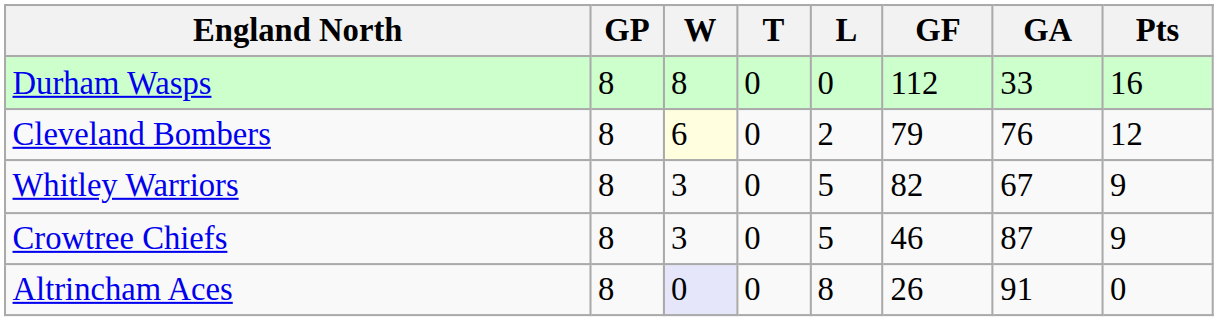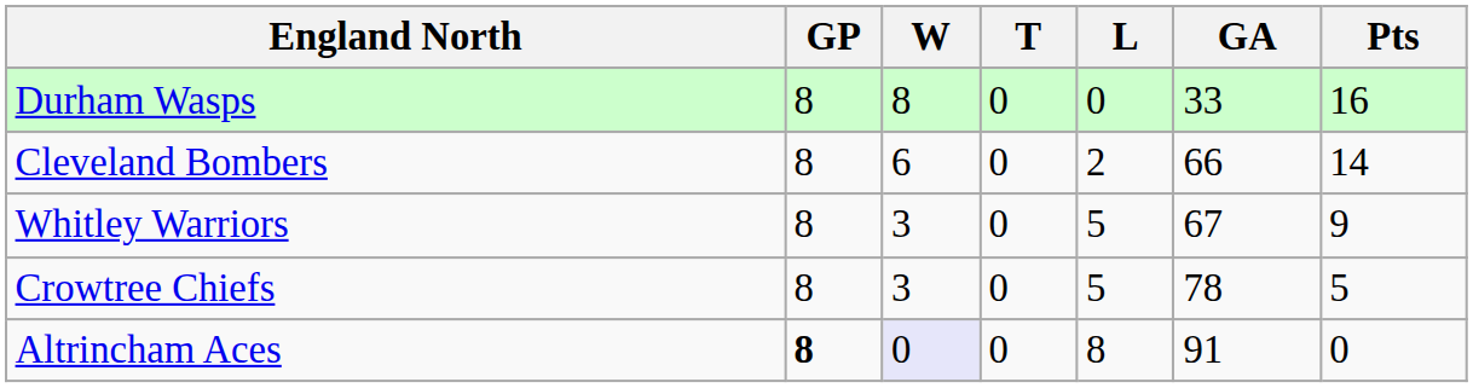 <table class="wikitable">
 <tr>
 <th width="40%">England North</th>
 <th width="5%">GP</th>
 <th width="5%">W</th>
 <th width="5%">T</th>
 <th width="5%">L</th>
-<th width="7.5%">GF</th>
 <th width="7.5%">GA</th>
 <th width="7.5%">Pts</th>
 </tr>
 <tr bgcolor="#CCFFCC">
 <td><a href='#'>Durham Wasps</a></td>
 <td>8</td>
 <td>8</td>
 <td>0</td>
 <td>0</td>
-<td>112</td>
 <td>33</td>
 <td>16</td>
 </tr>
 <tr>
 <td><a href='#'>Cleveland Bombers</a></td>
 <td>8</td>
-<td style="background: lightyellow;">6</td>
+<td>6</td>
 <td>0</td>
 <td>2</td>
-<td>79</td>
-<td>76</td>
-<td>12</td>
+<td>66</td>
+<td>14</td>
 </tr>
 <tr>
 <td><a href='#'>Whitley Warriors</a></td>
 <td>8</td>
 <td>3</td>
 <td>0</td>
 <td>5</td>
-<td>82</td>
 <td>67</td>
 <td>9</td>
 </tr>
 <tr>
 <td><a href='#'>Crowtree Chiefs</a></td>
 <td>8</td>
 <td>3</td>
 <td>0</td>
 <td>5</td>
-<td>46</td>
-<td>87</td>
-<td>9</td>
+<td>78</td>
+<td>5</td>
 </tr>
 <tr>
 <td><a href='#'>Altrincham Aces</a></td>
-<td>8</td>
+<td><strong>8</strong></td>
 <td style="background: lavender;">0</td>
 <td>0</td>
 <td>8</td>
-<td>26</td>
 <td>91</td>
 <td>0</td>
 </tr>
 </table>
